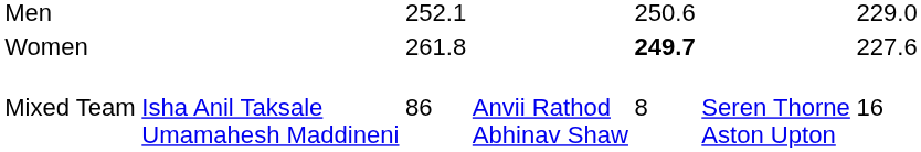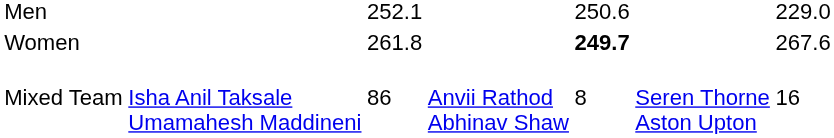 <table>
 <tr>
 <td>Men</td>
 <td></td>
 <td>252.1</td>
 <td></td>
 <td>250.6</td>
 <td></td>
 <td>229.0</td>
 </tr>
 <tr>
 <td>Women</td>
 <td></td>
 <td>261.8</td>
 <td></td>
 <td><strong>249.7</strong></td>
 <td></td>
-<td>227.6</td>
+<td>267.6</td>
 </tr>
 <tr>
 <td>Mixed Team</td>
 <td> <br><a href='#'>Isha Anil Taksale</a><br><a href='#'>Umamahesh Maddineni</a></td>
 <td>86</td>
 <td> <br><a href='#'>Anvii Rathod</a><br><a href='#'>Abhinav Shaw</a></td>
 <td>8</td>
 <td> <br><a href='#'>Seren Thorne</a><br><a href='#'>Aston Upton</a></td>
 <td>16</td>
 </tr>
 </table>
